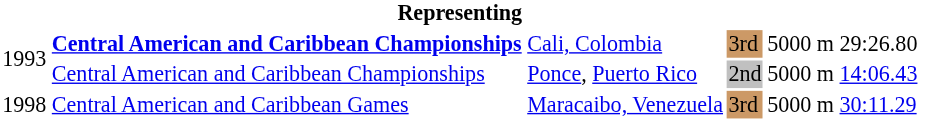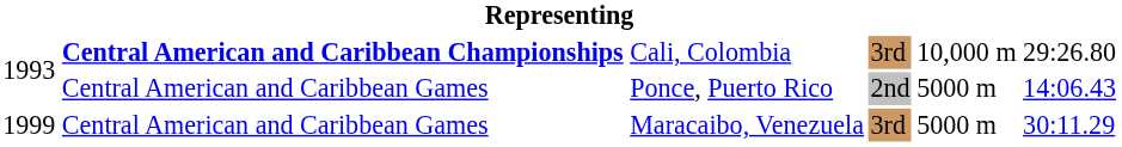 <table>
 <tr>
 <th colspan="6">Representing </th>
 </tr>
 <tr>
 <td rowspan=2>1993</td>
 <td><strong><a href='#'>Central American and Caribbean Championships</a></strong></td>
 <td><a href='#'>Cali, Colombia</a></td>
 <td bgcolor="cc9966">3rd</td>
-<td>5000 m</td>
+<td>10,000 m</td>
 <td>29:26.80</td>
 </tr>
 <tr>
-<td><a href='#'>Central American and Caribbean Championships</a></td>
+<td><a href='#'>Central American and Caribbean Games</a></td>
 <td><a href='#'>Ponce</a>, <a href='#'>Puerto Rico</a></td>
 <td bgcolor="silver">2nd</td>
 <td>5000 m</td>
 <td><a href='#'>14:06.43</a></td>
 </tr>
 <tr>
-<td>1998</td>
+<td>1999</td>
 <td><a href='#'>Central American and Caribbean Games</a></td>
 <td><a href='#'>Maracaibo, Venezuela</a></td>
 <td bgcolor="cc9966">3rd</td>
 <td>5000 m</td>
 <td><a href='#'>30:11.29</a></td>
 </tr>
 </table>
